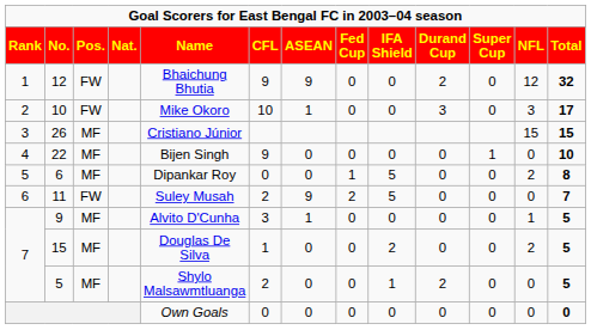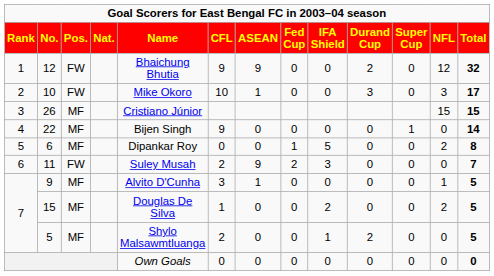 <table class="wikitable" style="text-align:center; font-size:90%; width:90%;">
 <tr>
 <td colspan="13"><strong>Goal Scorers for East Bengal FC in 2003–04 season</strong></td>
 </tr>
 <tr>
 <th style="background:#ff0000; color:#ffff00; text-align:center;">Rank</th>
 <th style="background:#ff0000; color:#ffff00; text-align:center;">No.</th>
 <th style="background:#ff0000; color:#ffff00; text-align:center;">Pos.</th>
 <th style="background:#ff0000; color:#ffff00; text-align:center;">Nat.</th>
 <th style="background:#ff0000; color:#ffff00; text-align:center;">Name</th>
 <th style="background:#ff0000; color:#ffff00; text-align:center;">CFL</th>
 <th style="background:#ff0000; color:#ffff00; text-align:center;">ASEAN</th>
 <th style="background:#ff0000; color:#ffff00; text-align:center;">Fed Cup</th>
 <th style="background:#ff0000; color:#ffff00; text-align:center;">IFA Shield</th>
 <th style="background:#ff0000; color:#ffff00; text-align:center;">Durand Cup</th>
 <th style="background:#ff0000; color:#ffff00; text-align:center;">Super Cup</th>
 <th style="background:#ff0000; color:#ffff00; text-align:center;">NFL</th>
 <th style="background:#ff0000; color:#ffff00; text-align:center;">Total</th>
 </tr>
 <tr>
 <td>1</td>
 <td>12</td>
 <td>FW</td>
 <td></td>
 <td><a href='#'>Bhaichung Bhutia</a></td>
 <td>9</td>
 <td>9</td>
 <td>0</td>
 <td>0</td>
 <td>2</td>
 <td>0</td>
 <td>12</td>
 <td><strong>32</strong></td>
 </tr>
 <tr>
 <td>2</td>
 <td>10</td>
 <td>FW</td>
 <td></td>
 <td><a href='#'>Mike Okoro</a></td>
 <td>10</td>
 <td>1</td>
 <td>0</td>
 <td>0</td>
 <td>3</td>
 <td>0</td>
 <td>3</td>
 <td><strong>17</strong></td>
 </tr>
 <tr>
 <td>3</td>
 <td>26</td>
 <td>MF</td>
 <td></td>
 <td><a href='#'>Cristiano Júnior</a></td>
 <td></td>
 <td></td>
 <td></td>
 <td></td>
 <td></td>
 <td></td>
 <td>15</td>
 <td><strong>15</strong></td>
 </tr>
 <tr>
 <td>4</td>
 <td>22</td>
 <td>MF</td>
 <td></td>
 <td>Bijen Singh</td>
 <td>9</td>
 <td>0</td>
 <td>0</td>
 <td>0</td>
 <td>0</td>
 <td>1</td>
 <td>0</td>
-<td><strong>10</strong></td>
+<td><strong>14</strong></td>
 </tr>
 <tr>
 <td>5</td>
 <td>6</td>
 <td>MF</td>
 <td></td>
 <td>Dipankar Roy</td>
 <td>0</td>
 <td>0</td>
 <td>1</td>
 <td>5</td>
 <td>0</td>
 <td>0</td>
 <td>2</td>
 <td><strong>8</strong></td>
 </tr>
 <tr>
 <td>6</td>
 <td>11</td>
 <td>FW</td>
 <td></td>
 <td><a href='#'>Suley Musah</a></td>
 <td>2</td>
 <td>9</td>
 <td>2</td>
-<td>5</td>
+<td>3</td>
 <td>0</td>
 <td>0</td>
 <td>0</td>
 <td><strong>7</strong></td>
 </tr>
 <tr>
 <td rowspan="3">7</td>
 <td>9</td>
 <td>MF</td>
 <td></td>
 <td><a href='#'>Alvito D'Cunha</a></td>
 <td>3</td>
 <td>1</td>
 <td>0</td>
 <td>0</td>
 <td>0</td>
 <td>0</td>
 <td>1</td>
 <td><strong>5</strong></td>
 </tr>
 <tr>
 <td>15</td>
 <td>MF</td>
 <td></td>
 <td><a href='#'>Douglas De Silva</a></td>
 <td>1</td>
 <td>0</td>
 <td>0</td>
 <td>2</td>
 <td>0</td>
 <td>0</td>
 <td>2</td>
 <td><strong>5</strong></td>
 </tr>
 <tr>
 <td>5</td>
 <td>MF</td>
 <td></td>
 <td><a href='#'>Shylo Malsawmtluanga</a></td>
 <td>2</td>
 <td>0</td>
 <td>0</td>
 <td>1</td>
 <td>2</td>
 <td>0</td>
 <td>0</td>
 <td><strong>5</strong></td>
 </tr>
 <tr>
 <th colspan="4"></th>
 <td><em>Own Goals</em></td>
 <td>0</td>
 <td>0</td>
 <td>0</td>
 <td>0</td>
 <td>0</td>
 <td>0</td>
 <td>0</td>
 <td><strong>0</strong></td>
 </tr>
 </table>
